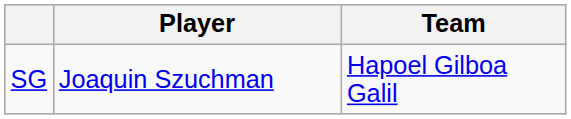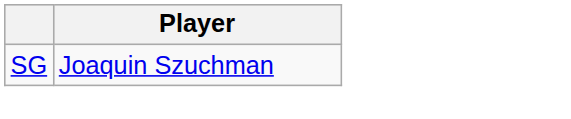 <table class="wikitable">
 <tr>
 <th align="center"></th>
 <th style="text-align:center;width:175px;">Player</th>
-<th style="text-align:center;width:135px;">Team</th>
 </tr>
 <tr>
 <td align=center><a href='#'>SG</a></td>
 <td> <a href='#'>Joaquin Szuchman</a></td>
-<td><a href='#'>Hapoel Gilboa Galil</a></td>
 </tr>
 </table>
